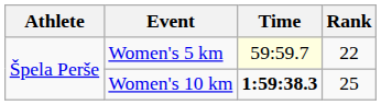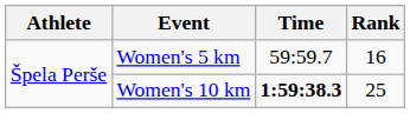 <table class="wikitable" style="font-size:90%;">
 <tr>
 <th>Athlete</th>
 <th>Event</th>
 <th>Time</th>
 <th>Rank</th>
 </tr>
 <tr align=center>
 <td align=left rowspan=2><a href='#'>Špela Perše</a></td>
 <td align=left><a href='#'>Women's 5 km</a></td>
-<td style="background: lightyellow;">59:59.7</td>
-<td>22</td>
+<td>59:59.7</td>
+<td>16</td>
 </tr>
 <tr align=center>
 <td align=left><a href='#'>Women's 10 km</a></td>
 <td><strong>1:59:38.3</strong></td>
 <td>25</td>
 </tr>
 </table>
